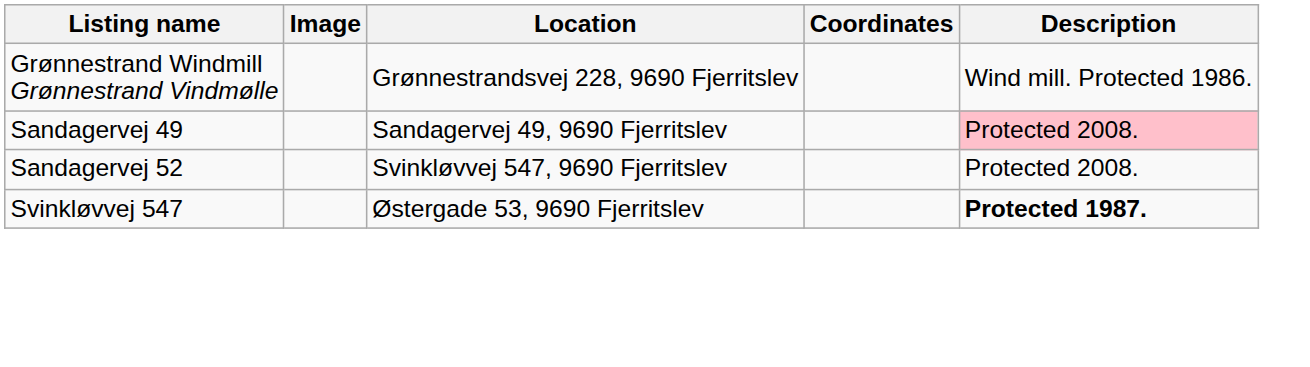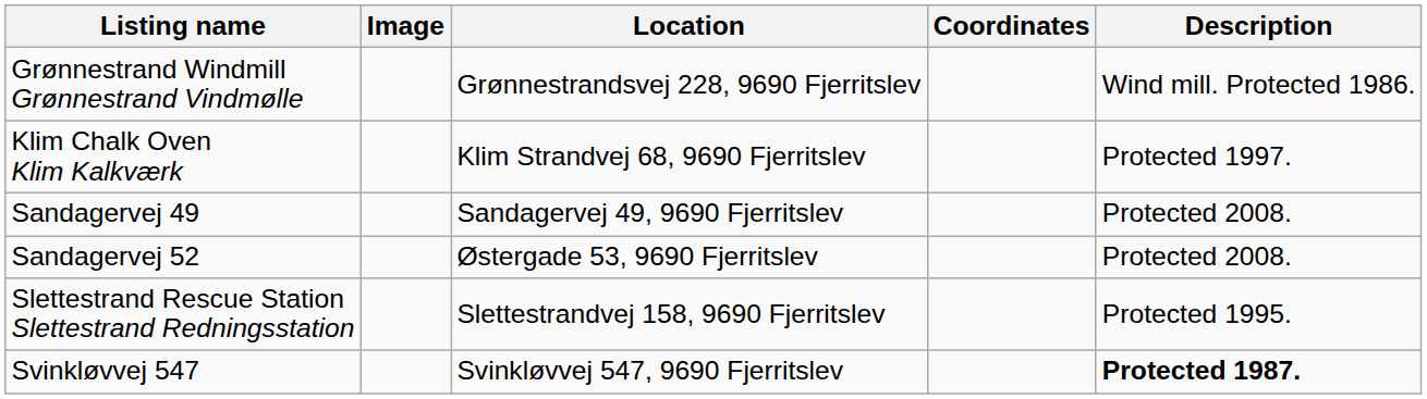 <table class="wikitable sortable">
 <tr>
 <th>Listing name</th>
 <th>Image</th>
 <th>Location</th>
 <th>Coordinates</th>
 <th>Description</th>
 </tr>
 <tr>
 <td>Grønnestrand Windmill<br><em>Grønnestrand Vindmølle</em></td>
 <td></td>
 <td>Grønnestrandsvej 228, 9690 Fjerritslev</td>
 <td></td>
 <td>Wind mill. Protected 1986.</td>
 </tr>
 <tr>
+<td>Klim Chalk Oven<br><em>Klim Kalkværk</em></td>
+<td></td>
+<td>Klim Strandvej 68, 9690 Fjerritslev</td>
+<td></td>
+<td>Protected 1997.</td>
+</tr>
+<tr>
 <td>Sandagervej 49</td>
 <td></td>
 <td>Sandagervej 49, 9690 Fjerritslev</td>
 <td></td>
-<td style="background: pink;">Protected 2008.</td>
+<td>Protected 2008.</td>
 </tr>
 <tr>
 <td>Sandagervej 52</td>
 <td></td>
-<td>Svinkløvvej 547, 9690 Fjerritslev</td>
+<td>Østergade 53, 9690 Fjerritslev</td>
 <td></td>
 <td>Protected 2008.</td>
 </tr>
 <tr>
+<td>Slettestrand Rescue Station<br><em>Slettestrand Redningsstation</em></td>
+<td></td>
+<td>Slettestrandvej 158, 9690 Fjerritslev</td>
+<td></td>
+<td>Protected 1995.</td>
+</tr>
+<tr>
 <td>Svinkløvvej 547</td>
 <td></td>
-<td>Østergade 53, 9690 Fjerritslev</td>
+<td>Svinkløvvej 547, 9690 Fjerritslev</td>
 <td></td>
 <td><strong>Protected 1987.</strong></td>
 </tr>
 </table>
